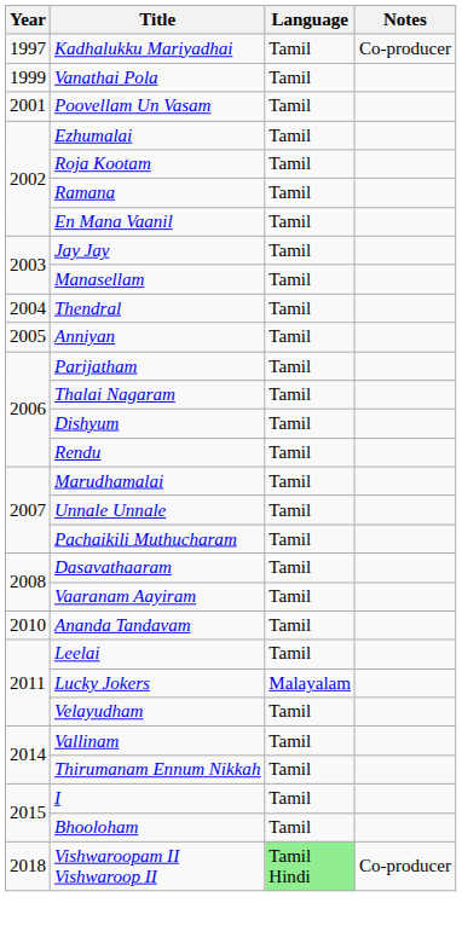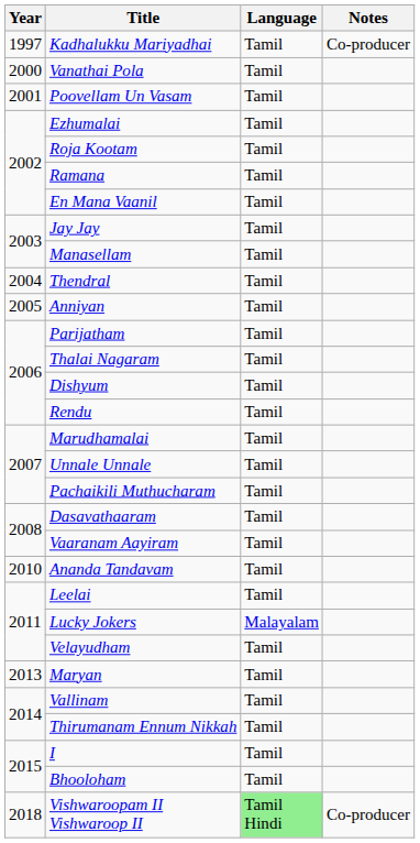 <table class="wikitable">
 <tr>
 <th>Year</th>
 <th>Title</th>
 <th>Language</th>
 <th>Notes</th>
 </tr>
 <tr>
 <td>1997</td>
 <td><em><a href='#'>Kadhalukku Mariyadhai</a></em></td>
 <td>Tamil</td>
 <td>Co-producer</td>
 </tr>
 <tr>
-<td>1999</td>
+<td>2000</td>
 <td><em><a href='#'>Vanathai Pola</a></em></td>
 <td>Tamil</td>
 <td></td>
 </tr>
 <tr>
 <td>2001</td>
 <td><em><a href='#'>Poovellam Un Vasam</a></em></td>
 <td>Tamil</td>
 <td></td>
 </tr>
 <tr>
 <td rowspan="4">2002</td>
 <td><em><a href='#'>Ezhumalai</a></em></td>
 <td>Tamil</td>
 <td></td>
 </tr>
 <tr>
 <td><em><a href='#'>Roja Kootam</a></em></td>
 <td>Tamil</td>
 <td></td>
 </tr>
 <tr>
 <td><em><a href='#'>Ramana</a></em></td>
 <td>Tamil</td>
 <td></td>
 </tr>
 <tr>
 <td><em><a href='#'>En Mana Vaanil</a></em></td>
 <td>Tamil</td>
 <td></td>
 </tr>
 <tr>
 <td rowspan="2">2003</td>
 <td><em><a href='#'>Jay Jay</a></em></td>
 <td>Tamil</td>
 <td></td>
 </tr>
 <tr>
 <td><em><a href='#'>Manasellam</a></em></td>
 <td>Tamil</td>
 <td></td>
 </tr>
 <tr>
 <td>2004</td>
 <td><em><a href='#'>Thendral</a></em></td>
 <td>Tamil</td>
 <td></td>
 </tr>
 <tr>
 <td>2005</td>
 <td><em><a href='#'>Anniyan</a></em></td>
 <td>Tamil</td>
 <td></td>
 </tr>
 <tr>
 <td rowspan="4">2006</td>
 <td><em><a href='#'>Parijatham</a></em></td>
 <td>Tamil</td>
 <td></td>
 </tr>
 <tr>
 <td><em><a href='#'>Thalai Nagaram</a></em></td>
 <td>Tamil</td>
 <td></td>
 </tr>
 <tr>
 <td><em><a href='#'>Dishyum</a></em></td>
 <td>Tamil</td>
 <td></td>
 </tr>
 <tr>
 <td><em><a href='#'>Rendu</a></em></td>
 <td>Tamil</td>
 <td></td>
 </tr>
 <tr>
 <td rowspan="3">2007</td>
 <td><em><a href='#'>Marudhamalai</a></em></td>
 <td>Tamil</td>
 <td></td>
 </tr>
 <tr>
 <td><em><a href='#'>Unnale Unnale</a></em></td>
 <td>Tamil</td>
 <td></td>
 </tr>
 <tr>
 <td><em><a href='#'>Pachaikili Muthucharam</a></em></td>
 <td>Tamil</td>
 <td></td>
 </tr>
 <tr>
 <td rowspan="2">2008</td>
 <td><em><a href='#'>Dasavathaaram</a></em></td>
 <td>Tamil</td>
 <td></td>
 </tr>
 <tr>
 <td><em><a href='#'>Vaaranam Aayiram</a></em></td>
 <td>Tamil</td>
 <td></td>
 </tr>
 <tr>
 <td>2010</td>
 <td><em><a href='#'>Ananda Tandavam</a></em></td>
 <td>Tamil</td>
 <td></td>
 </tr>
 <tr>
 <td rowspan="3">2011</td>
 <td><em><a href='#'>Leelai</a></em></td>
 <td>Tamil</td>
 <td></td>
 </tr>
 <tr>
 <td><em><a href='#'>Lucky Jokers</a></em></td>
 <td><a href='#'>Malayalam</a></td>
 <td></td>
 </tr>
 <tr>
 <td><em><a href='#'>Velayudham</a></em></td>
 <td>Tamil</td>
 <td></td>
 </tr>
 <tr>
+<td rowspan="1">2013</td>
+<td><em><a href='#'>Maryan</a></em></td>
+<td>Tamil</td>
+<td></td>
+</tr>
+<tr>
 <td rowspan="2">2014</td>
 <td><em><a href='#'>Vallinam</a></em></td>
 <td>Tamil</td>
 <td></td>
 </tr>
 <tr>
 <td><em><a href='#'>Thirumanam Ennum Nikkah</a></em></td>
 <td>Tamil</td>
 <td></td>
 </tr>
 <tr>
 <td rowspan="2">2015</td>
 <td><em><a href='#'>I</a></em></td>
 <td>Tamil</td>
 <td></td>
 </tr>
 <tr>
 <td><em><a href='#'>Bhooloham</a></em></td>
 <td>Tamil</td>
 <td></td>
 </tr>
 <tr>
 <td rowspan="1">2018</td>
 <td><em><a href='#'>Vishwaroopam II</a></em><br><em><a href='#'>Vishwaroop II</a></em></td>
 <td style="background: lightgreen;">Tamil<br>Hindi</td>
 <td>Co-producer</td>
 </tr>
 </table>
